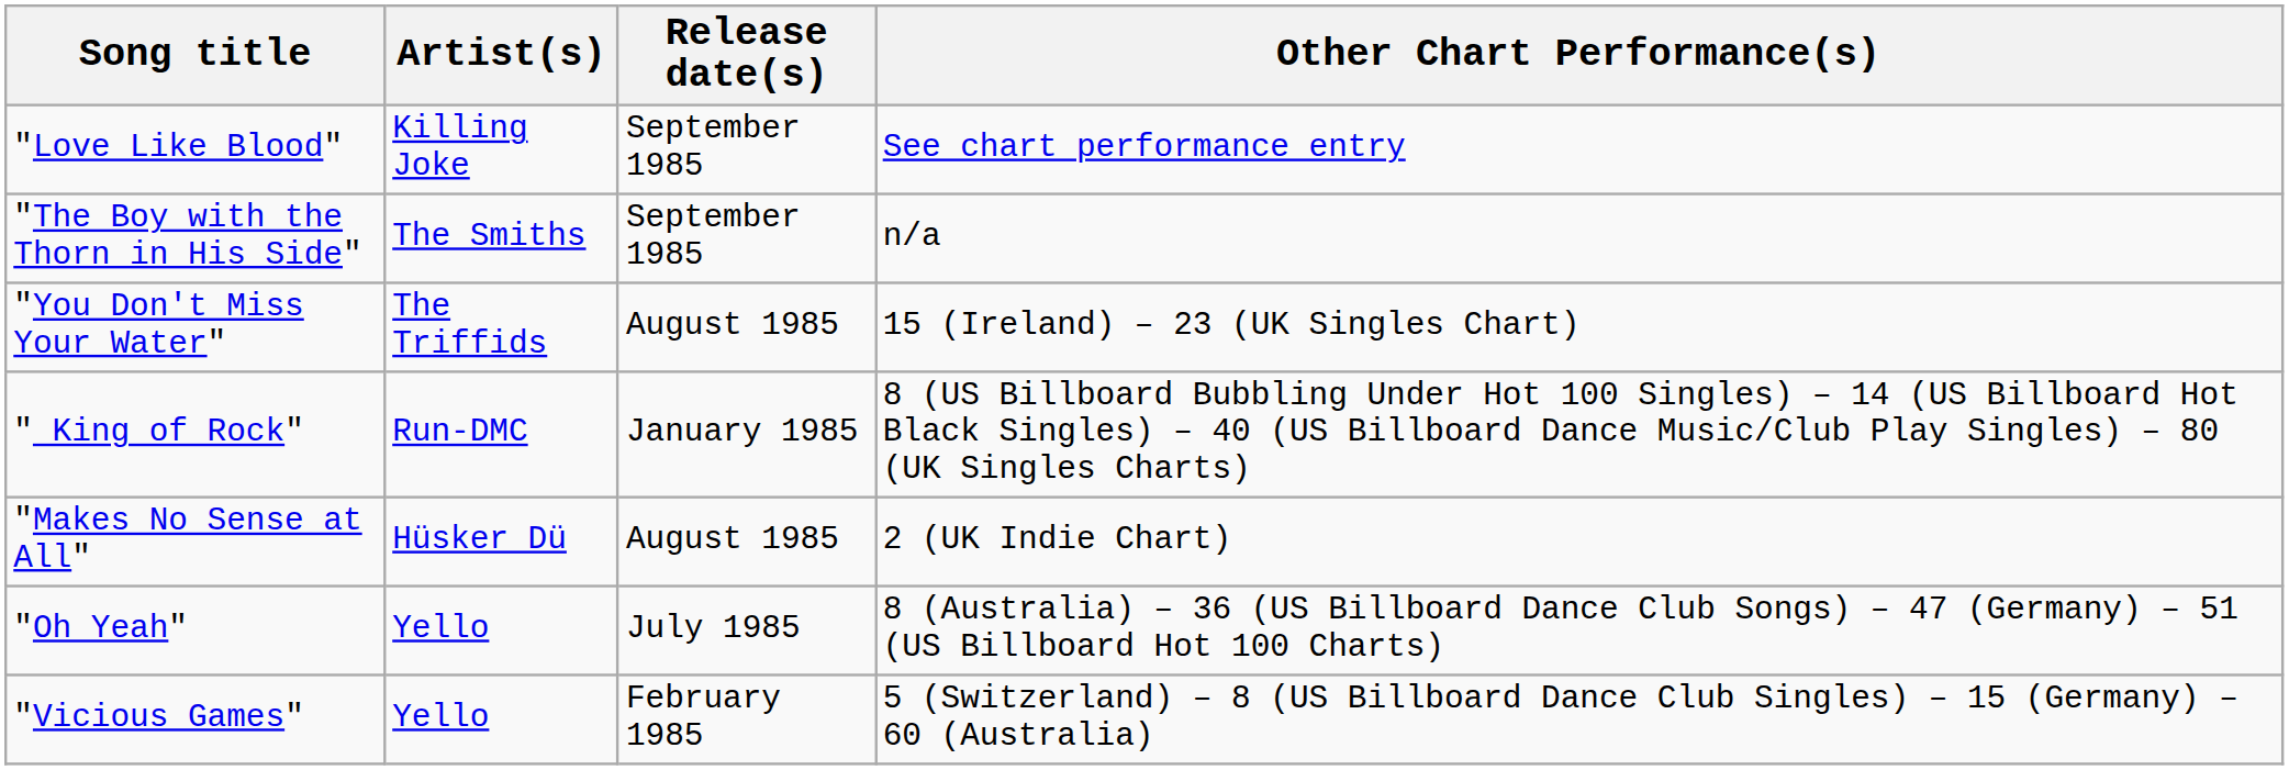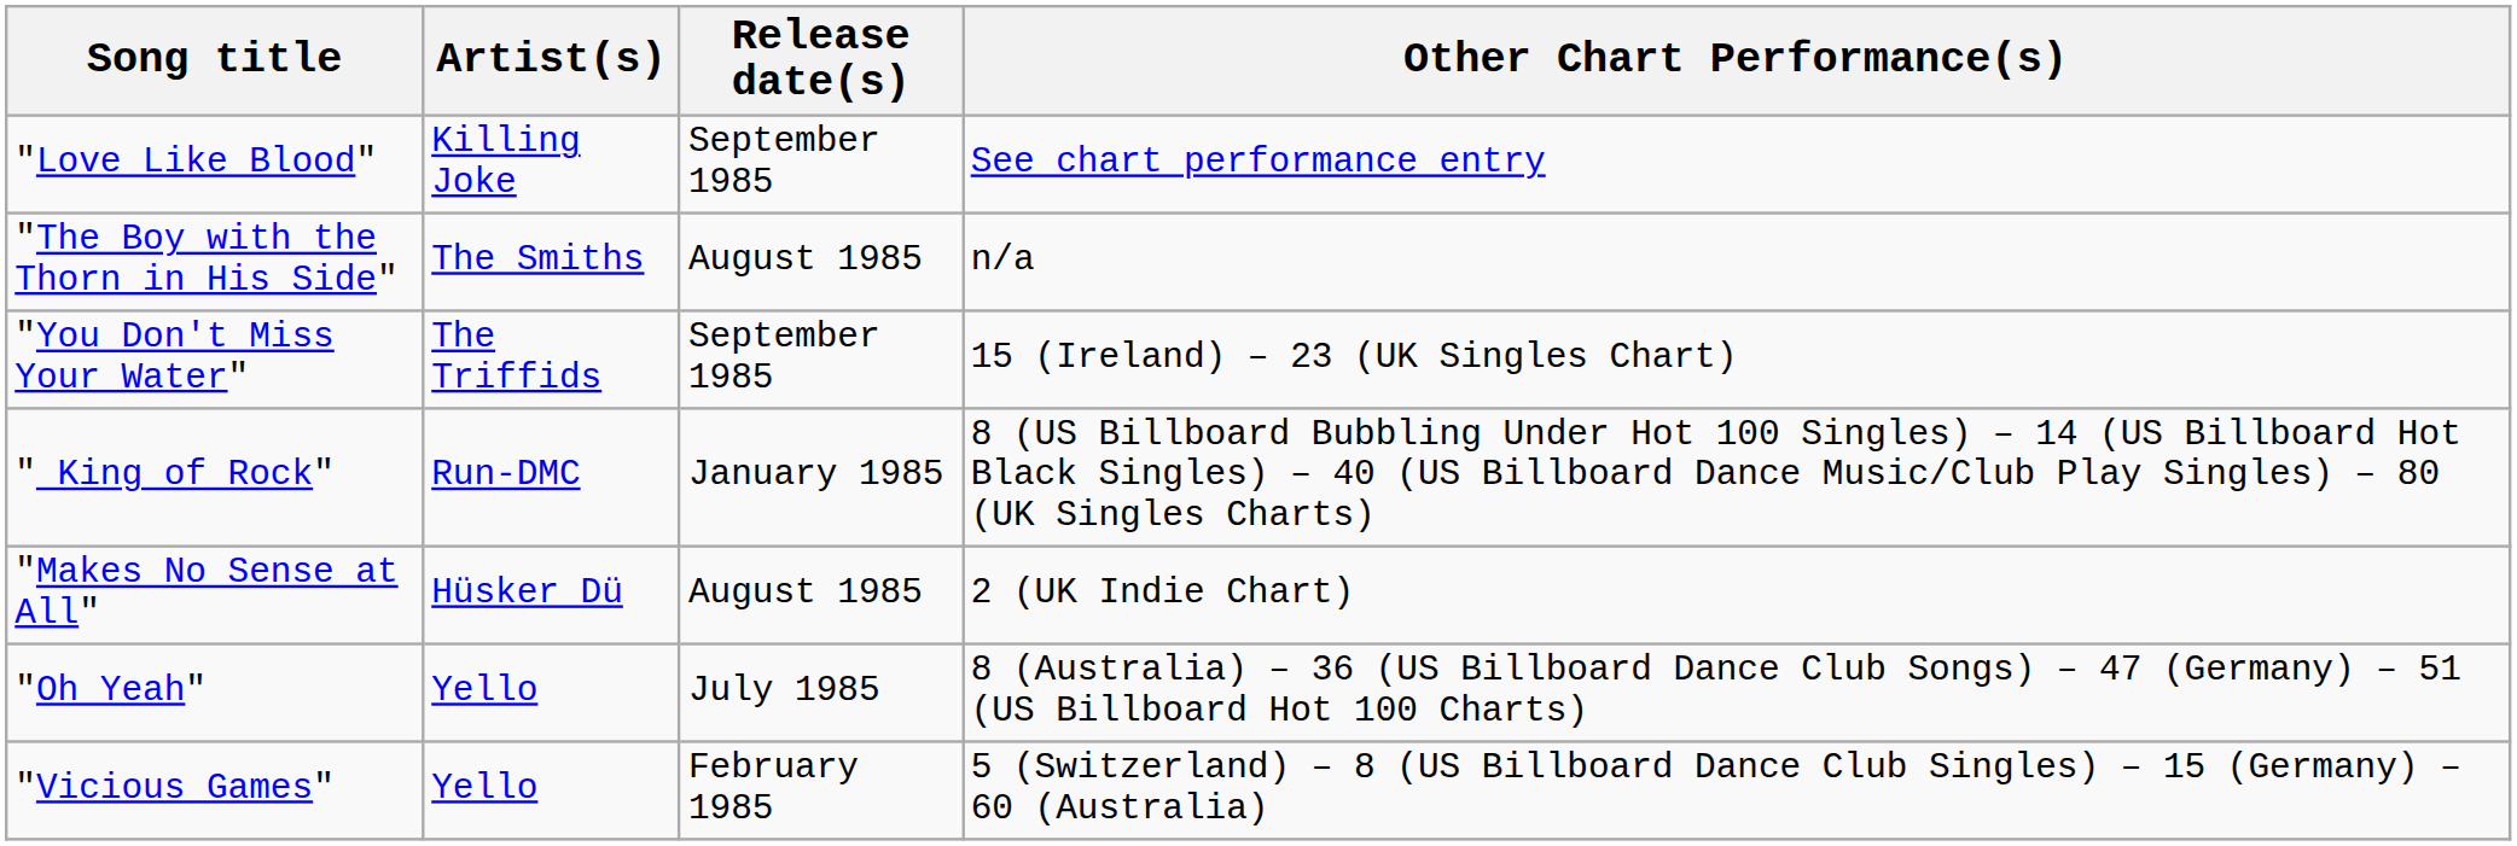 <table class="wikitable sortable" style="font-size:95%;">
 <tr>
 <th><big>Song title</big></th>
 <th><big>Artist(s)</big></th>
 <th><big>Release date(s)</big></th>
 <th><big>Other Chart Performance(s)</big></th>
 </tr>
 <tr>
 <td>"<a href='#'>Love Like Blood</a>"</td>
 <td><a href='#'>Killing Joke</a></td>
 <td>September 1985</td>
 <td><a href='#'>See chart performance entry</a></td>
 </tr>
 <tr>
 <td>"<a href='#'>The Boy with the Thorn in His Side</a>"</td>
 <td data-sort-value="Smiths"><a href='#'>The Smiths</a></td>
-<td>September 1985</td>
+<td>August 1985</td>
 <td>n/a</td>
 </tr>
 <tr>
 <td>"<a href='#'>You Don't Miss Your Water</a>"</td>
 <td data-sort-value="Triffids"><a href='#'>The Triffids</a></td>
-<td>August 1985</td>
+<td>September 1985</td>
 <td>15 (Ireland) – 23 (UK Singles Chart)</td>
 </tr>
 <tr>
 <td>"<a href='#'> King of Rock</a>"</td>
 <td><a href='#'>Run-DMC</a></td>
 <td>January 1985</td>
 <td>8 (US Billboard Bubbling Under Hot 100 Singles) – 14 (US Billboard Hot Black Singles) – 40 (US Billboard Dance Music/Club Play Singles) – 80 (UK Singles Charts)</td>
 </tr>
 <tr>
 <td>"<a href='#'>Makes No Sense at All</a>"</td>
 <td><a href='#'>Hüsker Dü</a></td>
 <td>August 1985</td>
 <td>2 (UK Indie Chart)</td>
 </tr>
 <tr>
 <td>"<a href='#'>Oh Yeah</a>"</td>
 <td><a href='#'>Yello</a></td>
 <td>July 1985</td>
 <td>8 (Australia) – 36 (US Billboard Dance Club Songs) – 47 (Germany) – 51 (US Billboard Hot 100 Charts)</td>
 </tr>
 <tr>
 <td>"<a href='#'>Vicious Games</a>"</td>
 <td><a href='#'>Yello</a></td>
 <td>February 1985</td>
 <td>5 (Switzerland) – 8 (US Billboard Dance Club Singles) – 15 (Germany) – 60 (Australia)</td>
 </tr>
 </table>
